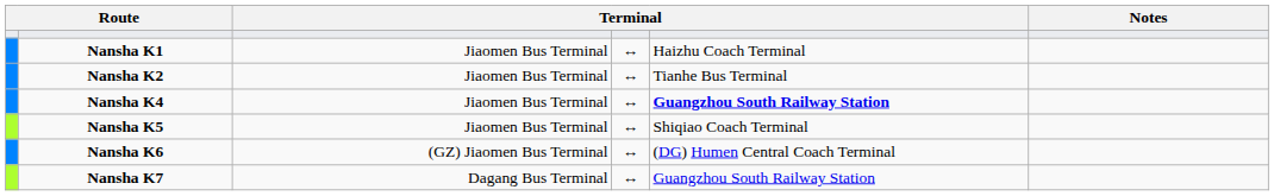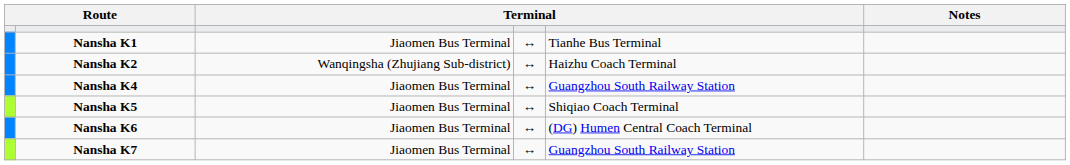 <table class="wikitable sortable" style="width:100%; text-align:center;">
 <tr>
 <th colspan="2" width="18%">Route</th>
 <th colspan="3">Terminal</th>
 <th width="19%">Notes</th>
 </tr>
 <tr style="background:#EAECF0" height=0>
 <td width="1%"></td>
 <td></td>
 <td width="30%"></td>
 <td></td>
 <td width="30%"></td>
 <td></td>
 </tr>
 <tr>
 <td style="background:#0084ff"></td>
 <td><strong>Nansha K1</strong></td>
 <td align=right>Jiaomen Bus Terminal</td>
 <td>↔</td>
-<td align=left>Haizhu Coach Terminal</td>
+<td align=left>Tianhe Bus Terminal</td>
 <td></td>
 </tr>
 <tr>
 <td style="background:#0084ff"></td>
 <td><strong>Nansha K2</strong></td>
-<td align=right>Jiaomen Bus Terminal</td>
+<td align=right>Wanqingsha (Zhujiang Sub-district)</td>
 <td>↔</td>
-<td align=left>Tianhe Bus Terminal</td>
+<td align=left>Haizhu Coach Terminal</td>
 <td></td>
 </tr>
 <tr>
 <td style="background:#0084ff"></td>
 <td><strong>Nansha K4</strong></td>
 <td align=right>Jiaomen Bus Terminal</td>
 <td>↔</td>
-<td align=left><strong><a href='#'>Guangzhou South Railway Station</a></strong></td>
+<td align=left><a href='#'>Guangzhou South Railway Station</a></td>
 <td></td>
 </tr>
 <tr>
 <td style="background:greenyellow"></td>
 <td><strong>Nansha K5</strong></td>
 <td align=right>Jiaomen Bus Terminal</td>
 <td>↔</td>
 <td align=left>Shiqiao Coach Terminal</td>
 <td></td>
 </tr>
 <tr>
 <td style="background:#0084ff"></td>
 <td><strong>Nansha K6</strong></td>
-<td align=right>(GZ) Jiaomen Bus Terminal</td>
+<td align=right>Jiaomen Bus Terminal</td>
 <td>↔</td>
 <td align=left>(<a href='#'>DG</a>) <a href='#'>Humen</a> Central Coach Terminal</td>
 <td></td>
 </tr>
 <tr>
 <td style="background:greenyellow"></td>
 <td><strong>Nansha K7</strong></td>
-<td align=right>Dagang Bus Terminal</td>
+<td align=right>Jiaomen Bus Terminal</td>
 <td>↔</td>
 <td align=left><a href='#'>Guangzhou South Railway Station</a></td>
 <td></td>
 </tr>
 </table>
